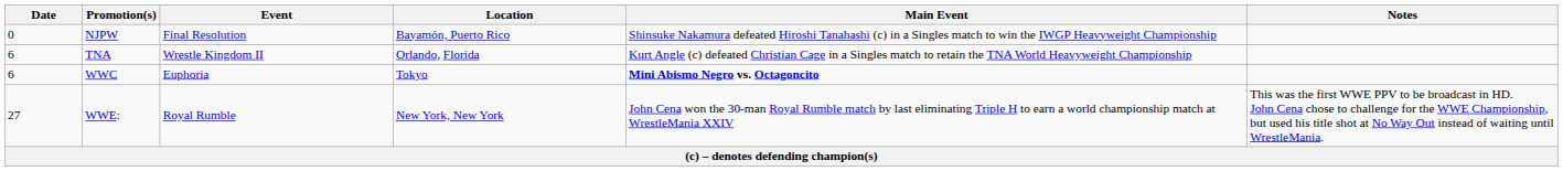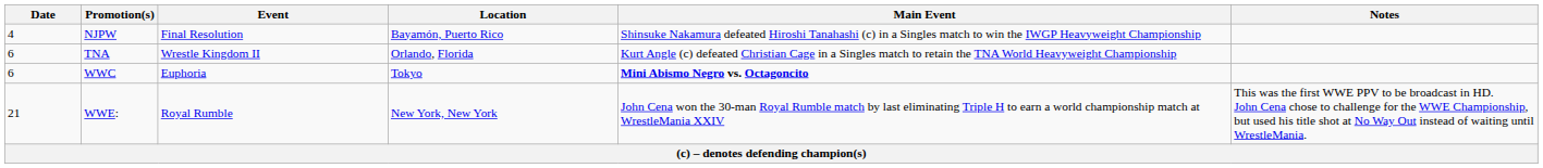 <table class="wikitable" style="width:100%;">
 <tr>
 <th width=5%>Date</th>
 <th width=5%>Promotion(s)</th>
 <th width=15%>Event</th>
 <th width=15%>Location</th>
 <th width=40%>Main Event</th>
 <th width=20%>Notes</th>
 </tr>
 <tr>
-<td>0</td>
+<td>4</td>
 <td><a href='#'>NJPW</a></td>
 <td><a href='#'>Final Resolution</a></td>
 <td><a href='#'>Bayamón, Puerto Rico</a></td>
 <td><a href='#'>Shinsuke Nakamura</a> defeated <a href='#'>Hiroshi Tanahashi</a> (c) in a Singles match to win the <a href='#'>IWGP Heavyweight Championship</a></td>
 <td></td>
 </tr>
 <tr>
 <td>6</td>
 <td><a href='#'>TNA</a></td>
 <td><a href='#'>Wrestle Kingdom II</a></td>
 <td><a href='#'>Orlando</a>, <a href='#'>Florida</a></td>
 <td><a href='#'>Kurt Angle</a> (c) defeated <a href='#'>Christian Cage</a> in a Singles match to retain the <a href='#'>TNA World Heavyweight Championship</a></td>
 <td></td>
 </tr>
 <tr>
 <td>6</td>
 <td><a href='#'>WWC</a></td>
 <td><a href='#'>Euphoria</a></td>
 <td><a href='#'>Tokyo</a></td>
 <td><strong><a href='#'>Mini Abismo Negro</a> vs. <a href='#'>Octagoncito</a></strong></td>
 <td></td>
 </tr>
 <tr>
-<td>27</td>
+<td>21</td>
 <td><a href='#'>WWE</a>:<br></td>
 <td><a href='#'>Royal Rumble</a></td>
 <td><a href='#'>New York, New York</a></td>
 <td><a href='#'>John Cena</a> won the 30-man <a href='#'>Royal Rumble match</a> by last eliminating <a href='#'>Triple H</a> to earn a world championship match at <a href='#'>WrestleMania XXIV</a></td>
 <td>This was the first WWE PPV to be broadcast in HD.<br><a href='#'>John Cena</a> chose to challenge for the <a href='#'>WWE Championship</a>, but used his title shot at <a href='#'>No Way Out</a> instead of waiting until <a href='#'>WrestleMania</a>.</td>
 </tr>
 <tr>
 <th colspan="6">(c) – denotes defending champion(s)</th>
 </tr>
 </table>
